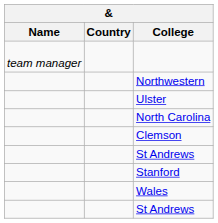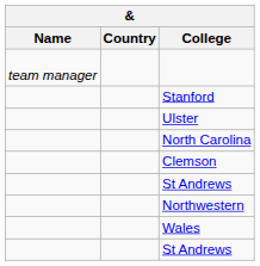 <table class="wikitable sortable">
 <tr>
 <th colspan=3> & </th>
 </tr>
 <tr>
 <th>Name</th>
 <th>Country</th>
 <th>College</th>
 </tr>
 <tr>
 <td><br><em>team manager</em></td>
 <td></td>
 <td></td>
 </tr>
 <tr>
 <td></td>
 <td></td>
-<td><a href='#'>Northwestern</a></td>
+<td><a href='#'>Stanford</a></td>
 </tr>
 <tr>
 <td></td>
 <td></td>
 <td><a href='#'>Ulster</a></td>
 </tr>
 <tr>
 <td></td>
 <td></td>
 <td><a href='#'>North Carolina</a></td>
 </tr>
 <tr>
 <td></td>
 <td></td>
 <td><a href='#'>Clemson</a></td>
 </tr>
 <tr>
 <td></td>
 <td></td>
 <td><a href='#'>St Andrews</a></td>
 </tr>
 <tr>
 <td></td>
 <td></td>
-<td><a href='#'>Stanford</a></td>
+<td><a href='#'>Northwestern</a></td>
 </tr>
 <tr>
 <td></td>
 <td></td>
 <td><a href='#'>Wales</a></td>
 </tr>
 <tr>
 <td></td>
 <td></td>
 <td><a href='#'>St Andrews</a></td>
 </tr>
 </table>
